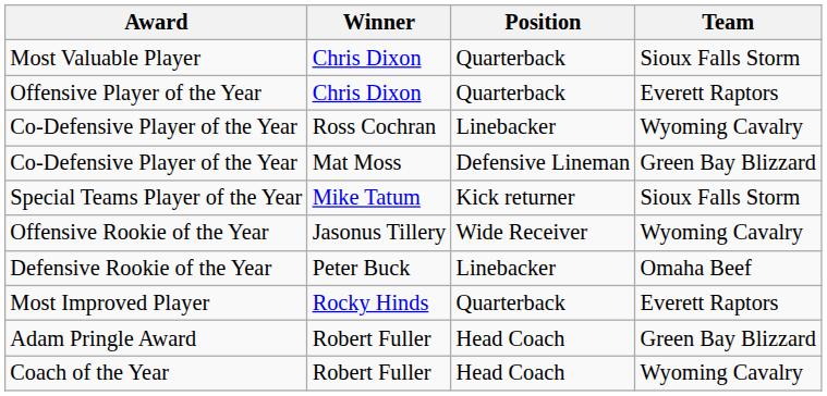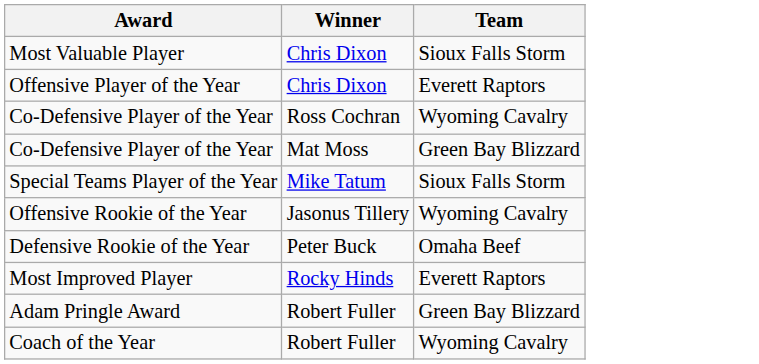 <table class="wikitable">
 <tr>
 <th>Award</th>
 <th>Winner</th>
-<th>Position</th>
 <th>Team</th>
 </tr>
 <tr>
 <td>Most Valuable Player</td>
 <td><a href='#'>Chris Dixon</a></td>
-<td>Quarterback</td>
 <td>Sioux Falls Storm</td>
 </tr>
 <tr>
 <td>Offensive Player of the Year</td>
 <td><a href='#'>Chris Dixon</a></td>
-<td>Quarterback</td>
 <td>Everett Raptors</td>
 </tr>
 <tr>
 <td>Co-Defensive Player of the Year</td>
 <td>Ross Cochran</td>
-<td>Linebacker</td>
 <td>Wyoming Cavalry</td>
 </tr>
 <tr>
 <td>Co-Defensive Player of the Year</td>
 <td>Mat Moss</td>
-<td>Defensive Lineman</td>
 <td>Green Bay Blizzard</td>
 </tr>
 <tr>
 <td>Special Teams Player of the Year</td>
 <td><a href='#'>Mike Tatum</a></td>
-<td>Kick returner</td>
 <td>Sioux Falls Storm</td>
 </tr>
 <tr>
 <td>Offensive Rookie of the Year</td>
 <td>Jasonus Tillery</td>
-<td>Wide Receiver</td>
 <td>Wyoming Cavalry</td>
 </tr>
 <tr>
 <td>Defensive Rookie of the Year</td>
 <td>Peter Buck</td>
-<td>Linebacker</td>
 <td>Omaha Beef</td>
 </tr>
 <tr>
 <td>Most Improved Player</td>
 <td><a href='#'>Rocky Hinds</a></td>
-<td>Quarterback</td>
 <td>Everett Raptors</td>
 </tr>
 <tr>
 <td>Adam Pringle Award</td>
 <td>Robert Fuller</td>
-<td>Head Coach</td>
 <td>Green Bay Blizzard</td>
 </tr>
 <tr>
 <td>Coach of the Year</td>
 <td>Robert Fuller</td>
-<td>Head Coach</td>
 <td>Wyoming Cavalry</td>
 </tr>
 </table>
